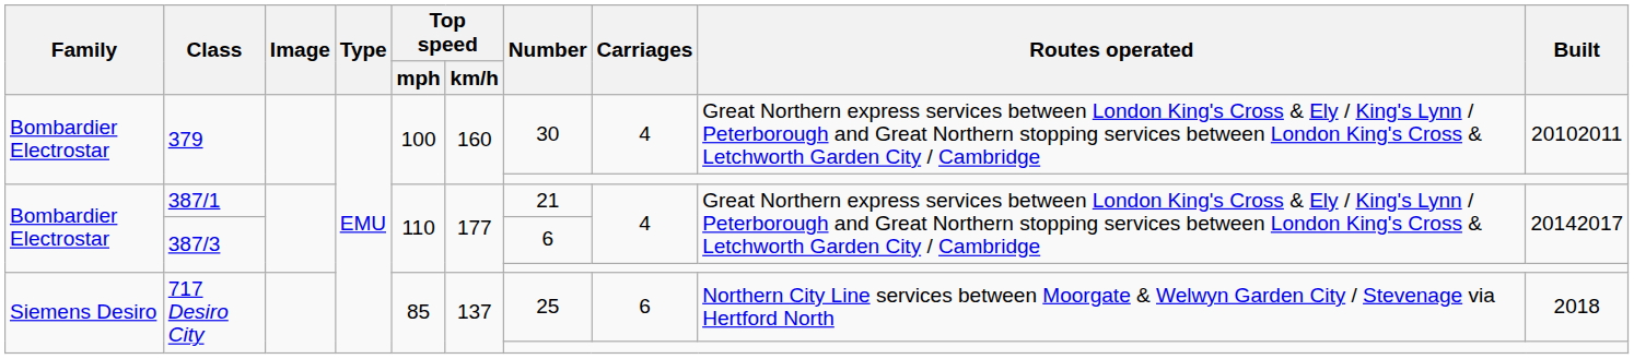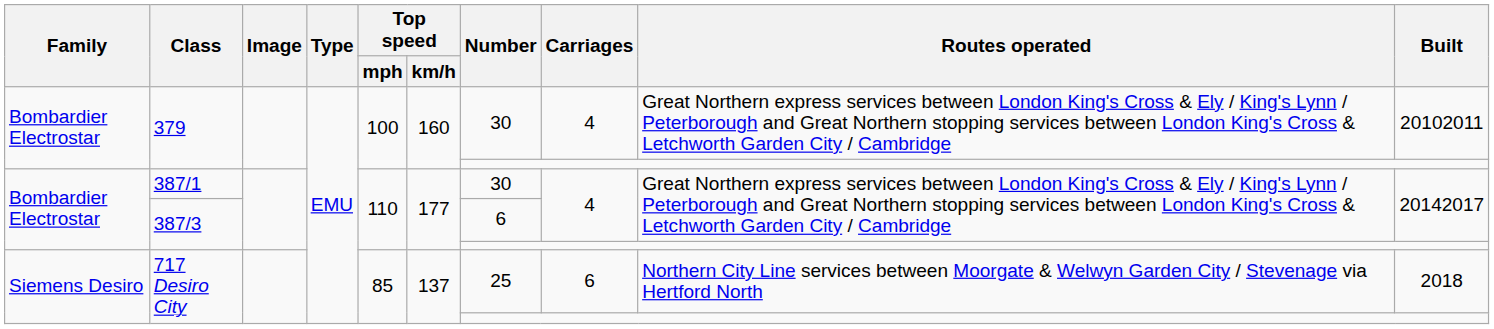 <table class="wikitable">
 <tr>
 <th rowspan="2">Family</th>
 <th rowspan="2">Class</th>
 <th rowspan="2">Image</th>
 <th rowspan="2">Type</th>
 <th colspan="2">Top speed</th>
 <th rowspan="2">Number</th>
 <th rowspan="2">Carriages</th>
 <th rowspan="2">Routes operated</th>
 <th rowspan="2">Built</th>
 </tr>
 <tr bgcolor="#f9f9f9">
 <th>mph</th>
 <th>km/h</th>
 </tr>
 <tr>
 <td rowspan="2"><a href='#'>Bombardier Electrostar</a></td>
 <td rowspan="2"><a href='#'>379</a></td>
 <td rowspan="2" style="text-align:center;"></td>
 <td rowspan="7"><a href='#'>EMU</a></td>
 <td rowspan="2" style="text-align:center;">100</td>
 <td rowspan="2" style="text-align:center;">160</td>
 <td style="text-align:center;">30</td>
 <td style="text-align:center;">4</td>
 <td>Great Northern express services between <a href='#'>London King's Cross</a> & <a href='#'>Ely</a> / <a href='#'>King's Lynn</a> / <a href='#'>Peterborough</a> and Great Northern stopping services between <a href='#'>London King's Cross</a> & <a href='#'>Letchworth Garden City</a> / <a href='#'>Cambridge</a></td>
 <td style="text-align:center;">20102011</td>
 </tr>
 <tr>
 <td colspan="7"></td>
 </tr>
 <tr>
 <td rowspan="3"><a href='#'>Bombardier Electrostar</a></td>
 <td rowspan="1"><a href='#'>387/1</a></td>
 <td rowspan="3"></td>
 <td rowspan="3" style="text-align:center;">110</td>
 <td rowspan="3" style="text-align:center;">177</td>
-<td style="text-align:center;">21</td>
+<td style="text-align:center;">30</td>
 <td rowspan="2" style="text-align:center;">4</td>
 <td rowspan="2">Great Northern express services between <a href='#'>London King's Cross</a> & <a href='#'>Ely</a> / <a href='#'>King's Lynn</a> / <a href='#'>Peterborough</a> and Great Northern stopping services between <a href='#'>London King's Cross</a> & <a href='#'>Letchworth Garden City</a> / <a href='#'>Cambridge</a></td>
 <td rowspan="2" style="text-align:center;">20142017</td>
 </tr>
 <tr>
 <td rowspan="2"><a href='#'>387/3</a></td>
 <td style="text-align:center;">6</td>
 </tr>
 <tr>
 <td colspan="4"></td>
 </tr>
 <tr>
 <td rowspan="2"><a href='#'>Siemens Desiro</a></td>
 <td rowspan="2"><a href='#'>717 <em>Desiro City</em></a></td>
 <td rowspan="2"></td>
 <td rowspan="2" style="text-align:center;">85</td>
 <td rowspan="2" style="text-align:center;">137</td>
 <td style="text-align:center;">25</td>
 <td style="text-align:center;">6</td>
 <td><a href='#'>Northern City Line</a> services between <a href='#'>Moorgate</a> & <a href='#'>Welwyn Garden City</a> / <a href='#'>Stevenage</a> via <a href='#'>Hertford North</a></td>
 <td style="text-align:center;">2018</td>
 </tr>
 <tr>
 <td colspan="4"></td>
 </tr>
 </table>
